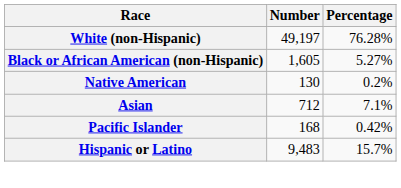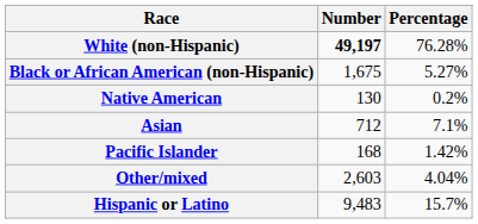 <table class="wikitable" style="text-align:right">
 <tr>
 <th scope="col">Race</th>
 <th scope="col">Number</th>
 <th scope="col">Percentage</th>
 </tr>
 <tr>
 <th scope="row"><a href='#'>White</a> (non-Hispanic)</th>
-<td>49,197</td>
+<td><strong>49,197</strong></td>
 <td>76.28%</td>
 </tr>
 <tr>
 <th scope="row"><a href='#'>Black or African American</a> (non-Hispanic)</th>
-<td>1,605</td>
+<td>1,675</td>
 <td>5.27%</td>
 </tr>
 <tr>
 <th scope="row"><a href='#'>Native American</a></th>
 <td>130</td>
 <td>0.2%</td>
 </tr>
 <tr>
 <th scope="row"><a href='#'>Asian</a></th>
 <td>712</td>
 <td>7.1%</td>
 </tr>
 <tr>
 <th scope="row"><a href='#'>Pacific Islander</a></th>
 <td>168</td>
-<td>0.42%</td>
+<td>1.42%</td>
+</tr>
+<tr>
+<th scope="row"><a href='#'>Other/mixed</a></th>
+<td>2,603</td>
+<td>4.04%</td>
 </tr>
 <tr>
 <th scope="row"><a href='#'>Hispanic</a> or <a href='#'>Latino</a></th>
 <td>9,483</td>
 <td>15.7%</td>
 </tr>
 </table>
